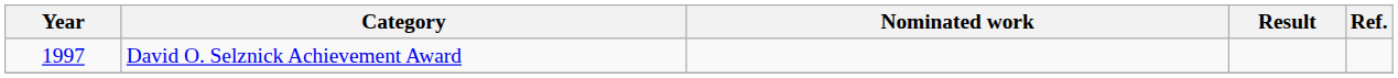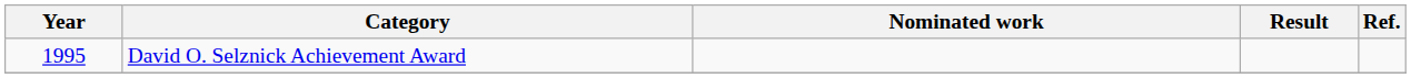 <table class=wikitable>
 <tr>
 <th scope="col" style="width:5em;">Year</th>
 <th scope="col" style="width:26em;">Category</th>
 <th scope="col" style="width:25em;">Nominated work</th>
 <th scope="col" style="width:5em;">Result</th>
 <th>Ref.</th>
 </tr>
 <tr>
-<td style="text-align:center;"><a href='#'>1997</a></td>
+<td style="text-align:center;"><a href='#'>1995</a></td>
 <td><a href='#'>David O. Selznick Achievement Award</a></td>
 <td></td>
 <td></td>
 <td style="text-align:center;"></td>
 </tr>
 <tr>
 </tr>
 </table>
